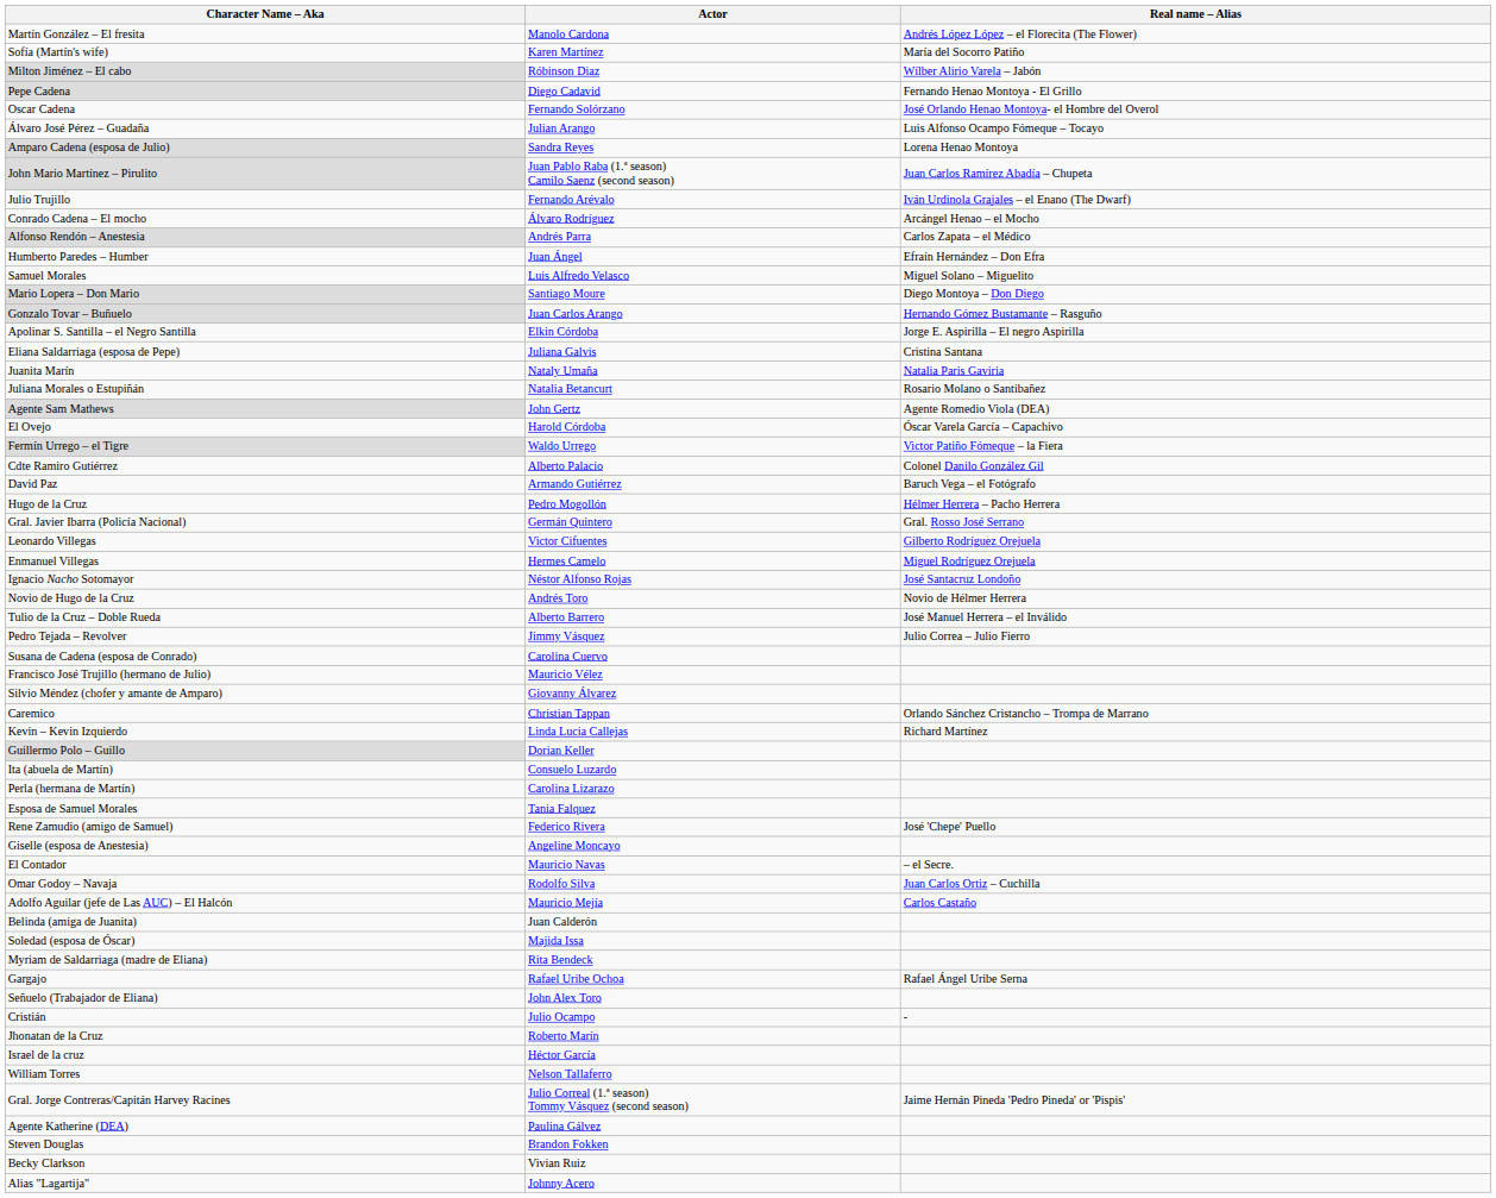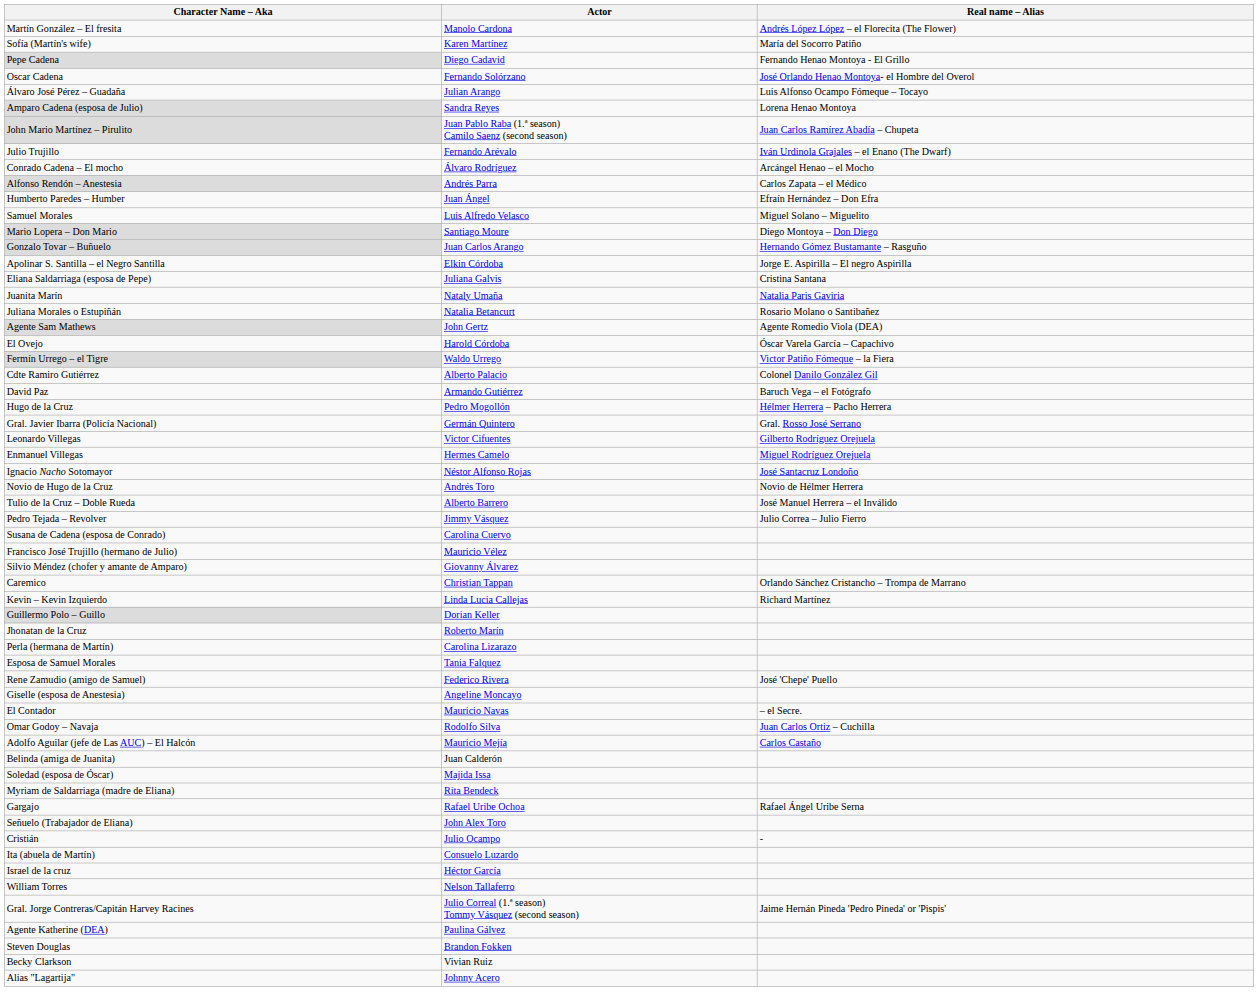 <table class="wikitable sortable" width=100%>
 <tr>
 <th>Character Name – Aka</th>
 <th>Actor</th>
 <th>Real name – Alias</th>
 </tr>
 <tr>
 <td>Martín González – El fresita</td>
 <td><a href='#'>Manolo Cardona</a></td>
 <td><a href='#'>Andrés López López</a> – el Florecita (The Flower)</td>
 </tr>
 <tr>
 <td>Sofía (Martín's wife)</td>
 <td><a href='#'>Karen Martínez</a></td>
 <td>María del Socorro Patiño</td>
-</tr>
-<tr>
-<td bgcolor="Gainsboro">Milton Jiménez – El cabo</td>
-<td><a href='#'>Róbinson Diaz</a></td>
-<td><a href='#'>Wílber Alirio Varela</a> – Jabón</td>
 </tr>
 <tr>
 <td bgcolor="Gainsboro">Pepe Cadena</td>
 <td><a href='#'>Diego Cadavid</a></td>
 <td>Fernando Henao Montoya - El Grillo</td>
 </tr>
 <tr>
 <td>Oscar Cadena</td>
 <td><a href='#'>Fernando Solórzano</a></td>
 <td><a href='#'>José Orlando Henao Montoya</a>- el Hombre del Overol</td>
 </tr>
 <tr>
 <td>Álvaro José Pérez – Guadaña</td>
 <td><a href='#'>Julian Arango</a></td>
 <td>Luis Alfonso Ocampo Fómeque – Tocayo</td>
 </tr>
 <tr>
 <td bgcolor="Gainsboro">Amparo Cadena (esposa de Julio)</td>
 <td><a href='#'>Sandra Reyes</a></td>
 <td>Lorena Henao Montoya</td>
 </tr>
 <tr>
 <td bgcolor="Gainsboro">John Mario Martínez – Pirulito</td>
 <td><a href='#'>Juan Pablo Raba</a> (1.ª season)<br> <a href='#'>Camilo Saenz</a> (second season)</td>
 <td><a href='#'>Juan Carlos Ramírez Abadía</a> – Chupeta</td>
 </tr>
 <tr>
 <td>Julio Trujillo</td>
 <td><a href='#'>Fernando Arévalo</a></td>
 <td><a href='#'>Iván Urdinola Grajales</a> – el Enano (The Dwarf)</td>
 </tr>
 <tr>
 <td>Conrado Cadena – El mocho</td>
 <td><a href='#'>Álvaro Rodríguez</a></td>
 <td>Arcángel Henao – el Mocho</td>
 </tr>
 <tr>
 <td bgcolor="Gainsboro">Alfonso Rendón – Anestesia</td>
 <td><a href='#'>Andrés Parra</a></td>
 <td>Carlos Zapata – el Médico</td>
 </tr>
 <tr>
 <td>Humberto Paredes – Humber</td>
 <td><a href='#'>Juan Ángel</a></td>
 <td>Efraín Hernández – Don Efra</td>
 </tr>
 <tr>
 <td>Samuel Morales</td>
 <td><a href='#'>Luis Alfredo Velasco</a></td>
 <td>Miguel Solano – Miguelito</td>
 </tr>
 <tr>
 <td bgcolor="Gainsboro">Mario Lopera – Don Mario</td>
 <td><a href='#'>Santiago Moure</a></td>
 <td>Diego Montoya – <a href='#'>Don Diego</a></td>
 </tr>
 <tr>
 <td bgcolor="Gainsboro">Gonzalo Tovar – Buñuelo</td>
 <td><a href='#'>Juan Carlos Arango</a></td>
 <td><a href='#'>Hernando Gómez Bustamante</a> – Rasguño</td>
 </tr>
 <tr>
 <td>Apolinar S. Santilla – el Negro Santilla</td>
 <td><a href='#'>Elkin Córdoba</a></td>
 <td>Jorge E. Aspirilla – El negro Aspirilla</td>
 </tr>
 <tr>
 <td>Eliana Saldarriaga (esposa de Pepe)</td>
 <td><a href='#'>Juliana Galvis</a></td>
 <td>Cristina Santana</td>
 </tr>
 <tr>
 <td>Juanita Marín</td>
 <td><a href='#'>Nataly Umaña</a></td>
 <td><a href='#'>Natalia Paris Gaviria</a></td>
 </tr>
 <tr>
 <td>Juliana Morales o Estupiñán</td>
 <td><a href='#'>Natalia Betancurt</a></td>
 <td>Rosario Molano o Santibañez</td>
 </tr>
 <tr>
 <td bgcolor="Gainsboro">Agente Sam Mathews</td>
 <td><a href='#'>John Gertz</a></td>
 <td>Agente Romedio Viola (DEA)</td>
 </tr>
 <tr>
 <td>El Ovejo</td>
 <td><a href='#'>Harold Córdoba</a></td>
 <td>Óscar Varela García – Capachivo</td>
 </tr>
 <tr>
 <td bgcolor="Gainsboro">Fermín Urrego – el Tigre</td>
 <td><a href='#'>Waldo Urrego</a></td>
 <td><a href='#'>Victor Patiño Fómeque</a> – la Fiera</td>
 </tr>
 <tr>
 <td>Cdte Ramiro Gutiérrez</td>
 <td><a href='#'>Alberto Palacio</a></td>
 <td>Colonel <a href='#'>Danilo González Gil</a></td>
 </tr>
 <tr>
 <td>David Paz</td>
 <td><a href='#'>Armando Gutiérrez</a></td>
 <td>Baruch Vega – el Fotógrafo</td>
 </tr>
 <tr>
 <td>Hugo de la Cruz</td>
 <td><a href='#'>Pedro Mogollón</a></td>
 <td><a href='#'>Hélmer Herrera</a> – Pacho Herrera</td>
 </tr>
 <tr>
 <td>Gral. Javier Ibarra (Policía Nacional)</td>
 <td><a href='#'>Germán Quintero</a></td>
 <td>Gral. <a href='#'>Rosso José Serrano</a></td>
 </tr>
 <tr>
 <td>Leonardo Villegas</td>
 <td><a href='#'>Victor Cifuentes</a></td>
 <td><a href='#'>Gilberto Rodríguez Orejuela</a></td>
 </tr>
 <tr>
 <td>Enmanuel Villegas</td>
 <td><a href='#'>Hermes Camelo</a></td>
 <td><a href='#'>Miguel Rodríguez Orejuela</a></td>
 </tr>
 <tr>
 <td>Ignacio <em>Nacho</em> Sotomayor</td>
 <td><a href='#'>Néstor Alfonso Rojas</a></td>
 <td><a href='#'>José Santacruz Londoño</a></td>
 </tr>
 <tr>
 <td>Novio de Hugo de la Cruz</td>
 <td><a href='#'>Andrés Toro</a></td>
 <td>Novio de Hélmer Herrera</td>
 </tr>
 <tr>
 <td>Tulio de la Cruz – Doble Rueda</td>
 <td><a href='#'>Alberto Barrero</a></td>
 <td>José Manuel Herrera – el Inválido</td>
 </tr>
 <tr>
 <td>Pedro Tejada – Revolver</td>
 <td><a href='#'>Jimmy Vásquez</a></td>
 <td>Julio Correa – Julio Fierro</td>
 </tr>
 <tr>
 <td>Susana de Cadena (esposa de Conrado)</td>
 <td><a href='#'>Carolina Cuervo</a></td>
 <td></td>
 </tr>
 <tr>
 <td>Francisco José Trujillo (hermano de Julio)</td>
 <td><a href='#'>Mauricio Vélez</a></td>
 <td></td>
 </tr>
 <tr>
 <td>Silvio Méndez (chofer y amante de Amparo)</td>
 <td><a href='#'>Giovanny Álvarez</a></td>
 <td></td>
 </tr>
 <tr>
 <td>Caremico</td>
 <td><a href='#'>Christian Tappan</a></td>
 <td>Orlando Sánchez Cristancho – Trompa de Marrano</td>
 </tr>
 <tr>
 <td>Kevin – Kevin Izquierdo</td>
 <td><a href='#'>Linda Lucia Callejas</a></td>
 <td>Richard Martínez</td>
 </tr>
 <tr>
 <td bgcolor="Gainsboro">Guillermo Polo – Guillo</td>
 <td><a href='#'>Dorian Keller</a></td>
 <td></td>
 </tr>
 <tr>
-<td>Ita (abuela de Martín)</td>
-<td><a href='#'>Consuelo Luzardo</a></td>
+<td>Jhonatan de la Cruz</td>
+<td><a href='#'>Roberto Marín</a></td>
 <td></td>
 </tr>
 <tr>
 <td>Perla (hermana de Martín)</td>
 <td><a href='#'>Carolina Lizarazo</a></td>
 <td></td>
 </tr>
 <tr>
 <td>Esposa de Samuel Morales</td>
 <td><a href='#'>Tania Falquez</a></td>
 <td></td>
 </tr>
 <tr>
 <td>Rene Zamudio (amigo de Samuel)</td>
 <td><a href='#'>Federico Rivera</a></td>
 <td>José 'Chepe' Puello</td>
 </tr>
 <tr>
 <td>Giselle (esposa de Anestesia)</td>
 <td><a href='#'>Angeline Moncayo</a></td>
 <td></td>
 </tr>
 <tr>
 <td>El Contador</td>
 <td><a href='#'>Mauricio Navas</a></td>
 <td>– el Secre.</td>
 </tr>
 <tr>
 <td>Omar Godoy – Navaja</td>
 <td><a href='#'>Rodolfo Silva</a></td>
 <td><a href='#'>Juan Carlos Ortiz</a> – Cuchilla</td>
 </tr>
 <tr>
 <td>Adolfo Aguilar (jefe de Las <a href='#'>AUC</a>) – El Halcón</td>
 <td><a href='#'>Mauricio Mejía</a></td>
 <td><a href='#'>Carlos Castaño</a></td>
 </tr>
 <tr>
 <td>Belinda (amiga de Juanita)</td>
 <td>Juan Calderón</td>
 <td></td>
 </tr>
 <tr>
 <td>Soledad (esposa de Óscar)</td>
 <td><a href='#'>Majida Issa</a></td>
 <td></td>
 </tr>
 <tr>
 <td>Myriam de Saldarriaga (madre de Eliana)</td>
 <td><a href='#'>Rita Bendeck</a></td>
 <td></td>
 </tr>
 <tr>
 <td>Gargajo</td>
 <td><a href='#'>Rafael Uribe Ochoa</a></td>
 <td>Rafael Ángel Uribe Serna</td>
 </tr>
 <tr>
 <td>Señuelo (Trabajador de Eliana)</td>
 <td><a href='#'>John Alex Toro</a></td>
 <td></td>
 </tr>
 <tr>
 <td>Cristián</td>
 <td><a href='#'>Julio Ocampo</a></td>
 <td>-</td>
 </tr>
 <tr>
-<td>Jhonatan de la Cruz</td>
-<td><a href='#'>Roberto Marín</a></td>
+<td>Ita (abuela de Martín)</td>
+<td><a href='#'>Consuelo Luzardo</a></td>
 <td></td>
 </tr>
 <tr>
 <td>Israel de la cruz</td>
 <td><a href='#'>Héctor García</a></td>
 <td></td>
 </tr>
 <tr>
 <td>William Torres</td>
 <td><a href='#'>Nelson Tallaferro</a></td>
 <td></td>
 </tr>
 <tr>
 <td>Gral. Jorge Contreras/Capitán Harvey Racines</td>
 <td><a href='#'>Julio Correal</a> (1.ª season)<br> <a href='#'>Tommy Vásquez</a> (second season)</td>
 <td>Jaime Hernán Pineda 'Pedro Pineda' or 'Pispis'</td>
 </tr>
 <tr>
 <td>Agente Katherine (<a href='#'>DEA</a>)</td>
 <td><a href='#'>Paulina Gálvez</a></td>
 <td></td>
 </tr>
 <tr>
 <td>Steven Douglas</td>
 <td><a href='#'>Brandon Fokken</a></td>
 <td></td>
 </tr>
 <tr>
 <td>Becky Clarkson</td>
 <td>Vivian Ruiz</td>
 <td></td>
 </tr>
 <tr>
 <td>Alias "Lagartija"</td>
 <td><a href='#'>Johnny Acero</a></td>
 <td></td>
 </tr>
 </table>
